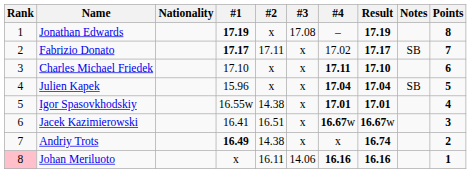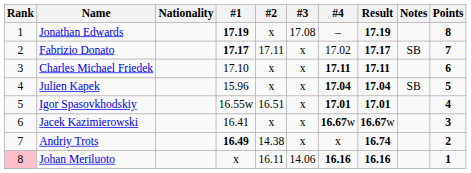 <table class="wikitable sortable" style="text-align:center">
 <tr>
 <th>Rank</th>
 <th>Name</th>
 <th>Nationality</th>
 <th>#1</th>
 <th>#2</th>
 <th>#3</th>
 <th>#4</th>
 <th>Result</th>
 <th>Notes</th>
 <th>Points</th>
 </tr>
 <tr>
 <td>1</td>
 <td align=left><a href='#'>Jonathan Edwards</a></td>
 <td align=left></td>
 <td><strong>17.19</strong></td>
 <td>x</td>
 <td>17.08</td>
 <td>–</td>
 <td><strong>17.19</strong></td>
 <td></td>
 <td><strong>8</strong></td>
 </tr>
 <tr>
 <td>2</td>
 <td align=left><a href='#'>Fabrizio Donato</a></td>
 <td align=left></td>
 <td><strong>17.17</strong></td>
 <td>17.11</td>
 <td>x</td>
 <td>17.02</td>
 <td><strong>17.17</strong></td>
 <td>SB</td>
 <td><strong>7</strong></td>
 </tr>
 <tr>
 <td>3</td>
 <td align=left><a href='#'>Charles Michael Friedek</a></td>
 <td align=left></td>
 <td>17.10</td>
 <td>x</td>
 <td>x</td>
 <td><strong>17.11</strong></td>
-<td><strong>17.10</strong></td>
+<td><strong>17.11</strong></td>
 <td></td>
 <td><strong>6</strong></td>
 </tr>
 <tr>
 <td>4</td>
 <td align=left><a href='#'>Julien Kapek</a></td>
 <td align=left></td>
 <td>15.96</td>
 <td>x</td>
 <td>x</td>
 <td><strong>17.04</strong></td>
 <td><strong>17.04</strong></td>
 <td>SB</td>
 <td><strong>5</strong></td>
 </tr>
 <tr>
 <td>5</td>
 <td align=left><a href='#'>Igor Spasovkhodskiy</a></td>
 <td align=left></td>
 <td>16.55w</td>
-<td>14.38</td>
+<td>16.51</td>
 <td>x</td>
 <td><strong>17.01</strong></td>
 <td><strong>17.01</strong></td>
 <td></td>
 <td><strong>4</strong></td>
 </tr>
 <tr>
 <td>6</td>
 <td align=left><a href='#'>Jacek Kazimierowski</a></td>
 <td align=left></td>
 <td>16.41</td>
-<td>16.51</td>
+<td>x</td>
 <td>x</td>
 <td><strong>16.67</strong>w</td>
 <td><strong>16.67</strong>w</td>
 <td></td>
 <td><strong>3</strong></td>
 </tr>
 <tr>
 <td>7</td>
 <td align=left><a href='#'>Andriy Trots</a></td>
 <td align=left></td>
 <td><strong>16.49</strong></td>
 <td>14.38</td>
 <td>x</td>
 <td>x</td>
 <td><strong>16.74</strong></td>
 <td></td>
 <td><strong>2</strong></td>
 </tr>
 <tr>
 <td style="background: pink;">8</td>
 <td align=left><a href='#'>Johan Meriluoto</a></td>
 <td align=left></td>
 <td>x</td>
 <td>16.11</td>
 <td>14.06</td>
 <td><strong>16.16</strong></td>
 <td><strong>16.16</strong></td>
 <td></td>
 <td><strong>1</strong></td>
 </tr>
 </table>
